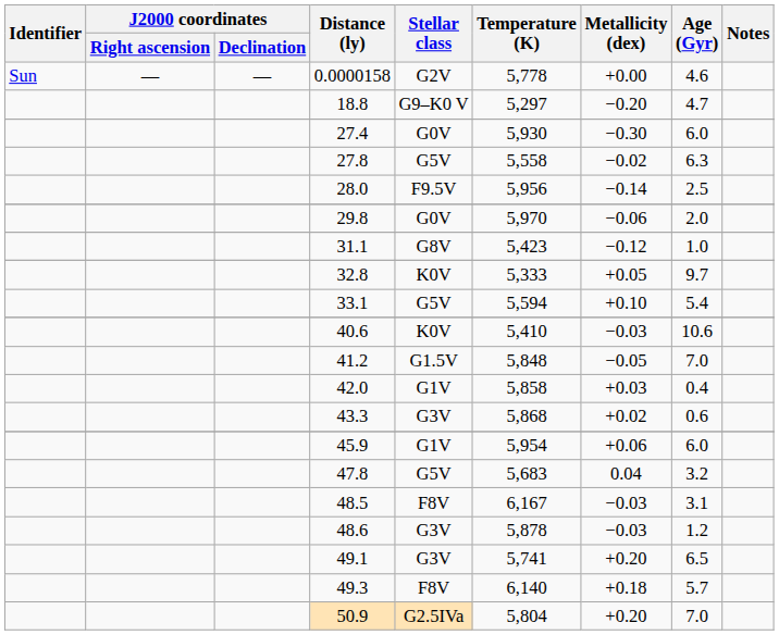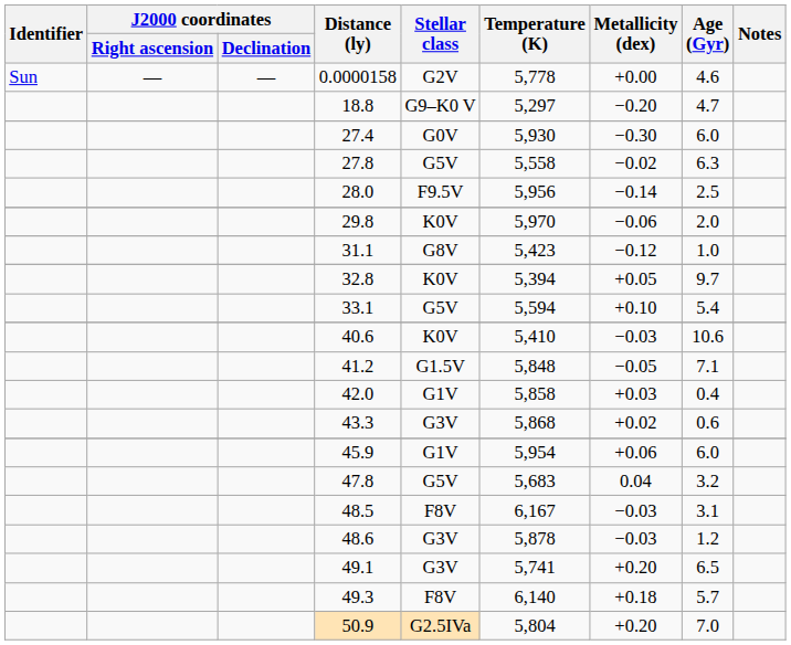 <table class="wikitable sortable mw-collapsible" style="text-align: center; white-space: nowrap;">
 <tr>
 <th rowspan="2">Identifier</th>
 <th colspan="2"><a href='#'>J2000</a> coordinates</th>
 <th rowspan="2">Distance<br>(ly)</th>
 <th rowspan="2"><a href='#'>Stellar<br>class</a></th>
 <th rowspan="2">Temperature<br>(K)</th>
 <th rowspan="2">Metallicity<br>(dex)</th>
 <th rowspan="2">Age<br>(<a href='#'>Gyr</a>)</th>
 <th rowspan="2">Notes</th>
 </tr>
 <tr>
 <th><a href='#'>Right ascension</a></th>
 <th><a href='#'>Declination</a></th>
 </tr>
 <tr>
 <td style="text-align:left;"><a href='#'>Sun</a></td>
 <td>—</td>
 <td>—</td>
 <td>0.0000158</td>
 <td>G2V</td>
 <td>5,778</td>
 <td>+0.00</td>
 <td>4.6</td>
 <td></td>
 </tr>
 <tr>
 <td style="text-align:left;"></td>
 <td></td>
 <td></td>
 <td>18.8</td>
 <td>G9–K0 V</td>
 <td>5,297</td>
 <td>−0.20</td>
 <td>4.7</td>
 <td></td>
 </tr>
 <tr>
 </tr>
 <tr>
 </tr>
 <tr>
 <td style="text-align:left;"></td>
 <td></td>
 <td></td>
 <td>27.4</td>
 <td>G0V</td>
 <td>5,930</td>
 <td>−0.30</td>
 <td>6.0</td>
 <td></td>
 </tr>
 <tr>
 <td style="text-align:left;"></td>
 <td></td>
 <td></td>
 <td>27.8</td>
 <td>G5V</td>
 <td>5,558</td>
 <td>−0.02</td>
 <td>6.3</td>
 <td></td>
 </tr>
 <tr>
 <td style="text-align:left;"></td>
 <td></td>
 <td></td>
 <td>28.0</td>
 <td>F9.5V</td>
 <td>5,956</td>
 <td>−0.14</td>
 <td>2.5</td>
 <td></td>
 </tr>
 <tr>
 </tr>
 <tr>
 <td style="text-align:left;"></td>
 <td></td>
 <td></td>
 <td>29.8</td>
-<td>G0V</td>
+<td>K0V</td>
 <td>5,970</td>
 <td>−0.06</td>
 <td>2.0</td>
 <td></td>
 </tr>
 <tr>
 </tr>
 <tr>
 <td style="text-align:left;"></td>
 <td></td>
 <td></td>
 <td>31.1</td>
 <td>G8V</td>
 <td>5,423</td>
 <td>−0.12</td>
 <td>1.0</td>
 <td></td>
 </tr>
 <tr>
 </tr>
 <tr>
 <td style="text-align:left;"></td>
 <td></td>
 <td></td>
 <td>32.8</td>
 <td>K0V</td>
-<td>5,333</td>
+<td>5,394</td>
 <td>+0.05</td>
 <td>9.7</td>
 <td></td>
 </tr>
 <tr>
 <td style="text-align:left;"></td>
 <td></td>
 <td></td>
 <td>33.1</td>
 <td>G5V</td>
 <td>5,594</td>
 <td>+0.10</td>
 <td>5.4</td>
 <td></td>
 </tr>
 <tr>
 </tr>
 <tr>
 </tr>
 <tr>
 <td style="text-align:left;"></td>
 <td></td>
 <td></td>
 <td>40.6</td>
 <td>K0V</td>
 <td>5,410</td>
 <td>−0.03</td>
 <td>10.6</td>
 <td></td>
 </tr>
 <tr>
 <td style="text-align:left;"></td>
 <td></td>
 <td></td>
 <td>41.2</td>
 <td>G1.5V</td>
 <td>5,848</td>
 <td>−0.05</td>
-<td>7.0</td>
+<td>7.1</td>
 <td></td>
 </tr>
 <tr>
 <td style="text-align:left;"></td>
 <td></td>
 <td></td>
 <td>42.0</td>
 <td>G1V</td>
 <td>5,858</td>
 <td>+0.03</td>
 <td>0.4</td>
 <td></td>
 </tr>
 <tr>
 <td style="text-align:left;"></td>
 <td></td>
 <td></td>
 <td>43.3</td>
 <td>G3V</td>
 <td>5,868</td>
 <td>+0.02</td>
 <td>0.6</td>
 <td></td>
 </tr>
 <tr>
 </tr>
 <tr>
 <td style="text-align:left;"></td>
 <td></td>
 <td></td>
 <td>45.9</td>
 <td>G1V</td>
 <td>5,954</td>
 <td>+0.06</td>
 <td>6.0</td>
 <td></td>
 </tr>
 <tr>
 <td style="text-align:left;"></td>
 <td></td>
 <td></td>
 <td>47.8</td>
 <td>G5V</td>
 <td>5,683</td>
 <td>0.04</td>
 <td>3.2</td>
 <td></td>
 </tr>
 <tr>
 <td style="text-align:left;"></td>
 <td></td>
 <td></td>
 <td>48.5</td>
 <td>F8V</td>
 <td>6,167</td>
 <td>−0.03</td>
 <td>3.1</td>
 <td></td>
 </tr>
 <tr>
 <td style="text-align:left;"></td>
 <td></td>
 <td></td>
 <td>48.6</td>
 <td>G3V</td>
 <td>5,878</td>
 <td>−0.03</td>
 <td>1.2</td>
 <td></td>
 </tr>
 <tr>
 <td style="text-align:left;"></td>
 <td></td>
 <td></td>
 <td>49.1</td>
 <td>G3V</td>
 <td>5,741</td>
 <td>+0.20</td>
 <td>6.5</td>
 <td></td>
 </tr>
 <tr>
 <td style="text-align:left;"></td>
 <td></td>
 <td></td>
 <td>49.3</td>
 <td>F8V</td>
 <td>6,140</td>
 <td>+0.18</td>
 <td>5.7</td>
 <td></td>
 </tr>
 <tr>
 <td style="text-align:left;"></td>
 <td></td>
 <td></td>
 <td style="background-color:Moccasin;">50.9</td>
 <td style="background-color:Moccasin;">G2.5IVa</td>
 <td>5,804</td>
 <td>+0.20</td>
 <td>7.0</td>
 <td></td>
 </tr>
 </table>
